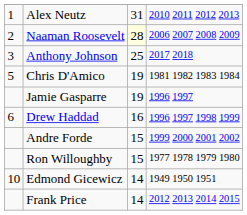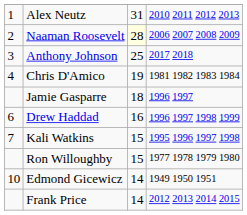 <table class="wikitable">
 <tr>
 </tr>
 <tr>
 <td>1</td>
 <td>Alex Neutz</td>
 <td>31</td>
 <td style="font-size:80%;"><a href='#'>2010</a> <a href='#'>2011</a> <a href='#'>2012</a> <a href='#'>2013</a></td>
 </tr>
 <tr>
 <td>2</td>
 <td><a href='#'>Naaman Roosevelt</a></td>
 <td style="background: lightyellow;">28</td>
 <td style="font-size:80%;"><a href='#'>2006</a> <a href='#'>2007</a> <a href='#'>2008</a> <a href='#'>2009</a></td>
 </tr>
 <tr>
 <td>3</td>
 <td><a href='#'>Anthony Johnson</a></td>
 <td>25</td>
 <td style="font-size:80%;"><a href='#'>2017</a> <a href='#'>2018</a></td>
 </tr>
 <tr>
-<td>5</td>
+<td>4</td>
 <td>Chris D'Amico</td>
 <td>19</td>
 <td style="font-size:80%;">1981 1982 1983 1984</td>
 </tr>
 <tr>
 <td></td>
 <td>Jamie Gasparre</td>
-<td>19</td>
+<td>18</td>
 <td style="font-size:80%;"><a href='#'>1996</a> <a href='#'>1997</a></td>
 </tr>
 <tr>
 <td>6</td>
 <td><a href='#'>Drew Haddad</a></td>
 <td>16</td>
 <td style="font-size:80%;"><a href='#'>1996</a> <a href='#'>1997</a> <a href='#'>1998</a> <a href='#'>1999</a></td>
 </tr>
 <tr>
-<td></td>
-<td>Andre Forde</td>
+<td>7</td>
+<td>Kali Watkins</td>
 <td>15</td>
-<td style="font-size:80%;"><a href='#'>1999</a> <a href='#'>2000</a> <a href='#'>2001</a> <a href='#'>2002</a></td>
+<td style="font-size:80%;"><a href='#'>1995</a> <a href='#'>1996</a> <a href='#'>1997</a> <a href='#'>1998</a></td>
 </tr>
 <tr>
 <td></td>
 <td>Ron Willoughby</td>
 <td>15</td>
 <td style="font-size:80%;">1977 1978 1979 1980</td>
 </tr>
 <tr>
 <td>10</td>
 <td>Edmond Gicewicz</td>
 <td>14</td>
 <td style="font-size:80%;">1949 1950 1951</td>
 </tr>
 <tr>
 <td></td>
 <td>Frank Price</td>
 <td>14</td>
 <td style="font-size:80%;"><a href='#'>2012</a> <a href='#'>2013</a> <a href='#'>2014</a> <a href='#'>2015</a></td>
 </tr>
 </table>
